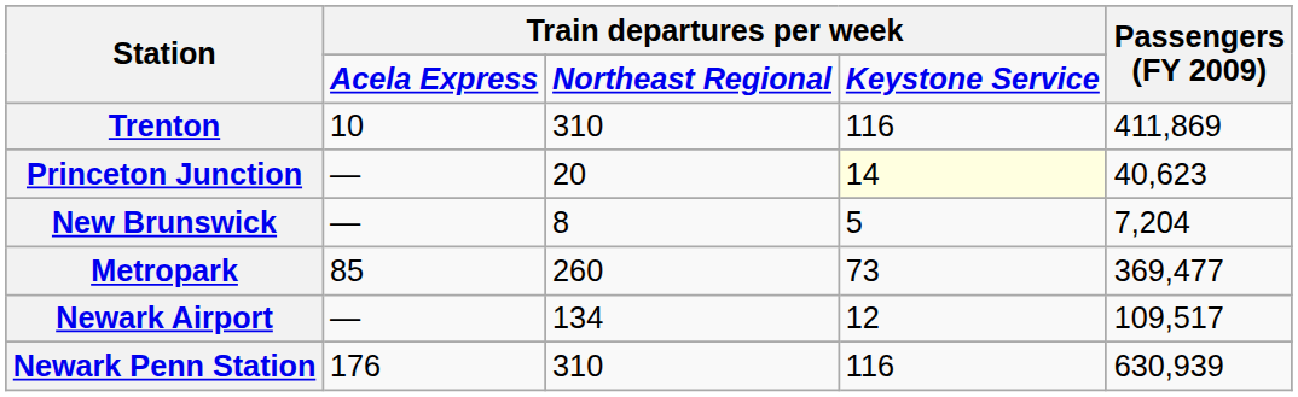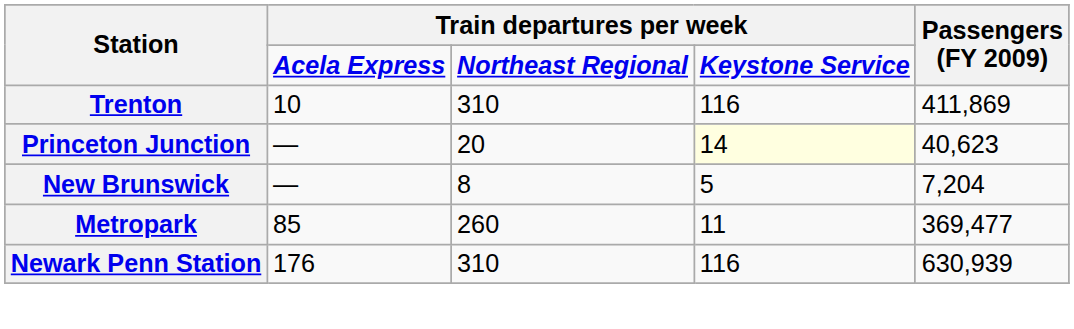 <table class="wikitable" style="font-size: 90%">
 <tr>
 <th rowspan=2>Station</th>
 <th colspan=3>Train departures per week</th>
 <th rowspan=2>Passengers<br>(FY 2009)</th>
 </tr>
 <tr>
 <td><strong><em><a href='#'>Acela Express</a></em></strong></td>
 <td><strong><em><a href='#'>Northeast Regional</a></em></strong></td>
 <td><strong><em><a href='#'>Keystone Service</a></em></strong></td>
 </tr>
 <tr>
 <th><a href='#'>Trenton</a></th>
 <td>10</td>
 <td>310</td>
 <td>116</td>
 <td>411,869</td>
 </tr>
 <tr>
 <th><a href='#'>Princeton Junction</a></th>
 <td>—</td>
 <td>20</td>
 <td style="background: lightyellow;">14</td>
 <td>40,623</td>
 </tr>
 <tr>
 <th><a href='#'>New Brunswick</a></th>
 <td>—</td>
 <td>8</td>
 <td>5</td>
 <td>7,204</td>
 </tr>
 <tr>
 <th><a href='#'>Metropark</a></th>
 <td>85</td>
 <td>260</td>
-<td>73</td>
+<td>11</td>
 <td>369,477</td>
-</tr>
-<tr>
-<th><a href='#'>Newark Airport</a></th>
-<td>—</td>
-<td>134</td>
-<td>12</td>
-<td>109,517</td>
 </tr>
 <tr>
 <th><a href='#'>Newark Penn Station</a></th>
 <td>176</td>
 <td>310</td>
 <td>116</td>
 <td>630,939</td>
 </tr>
 </table>
